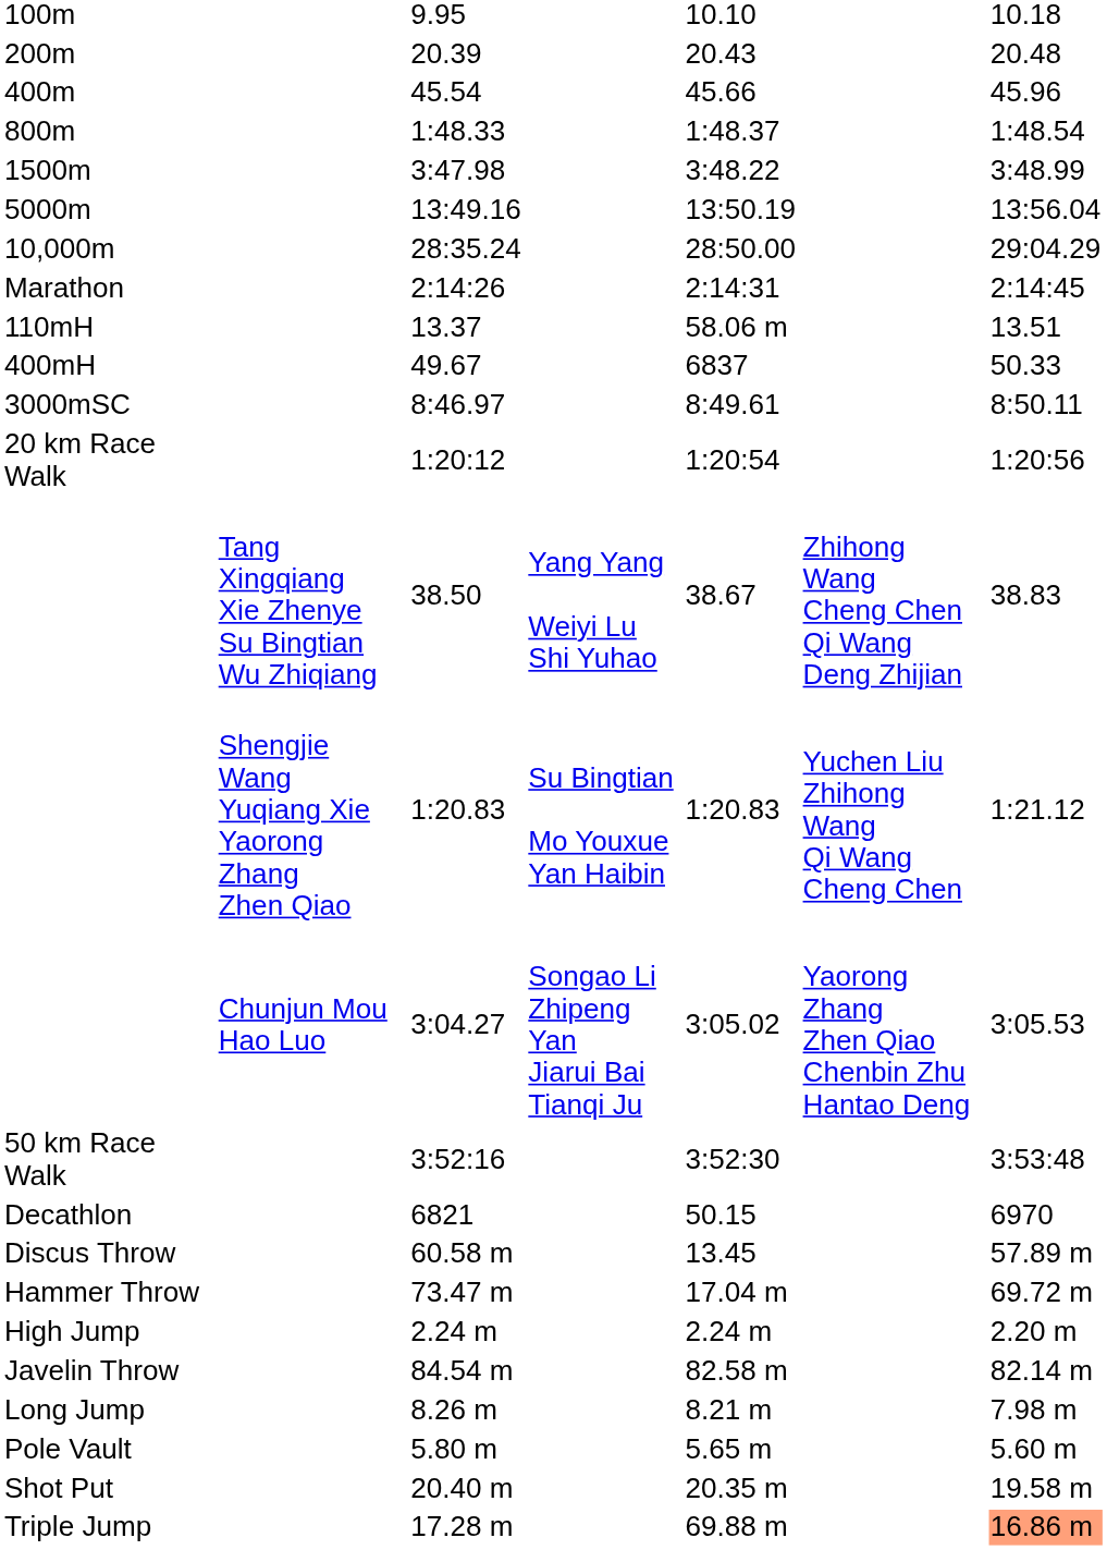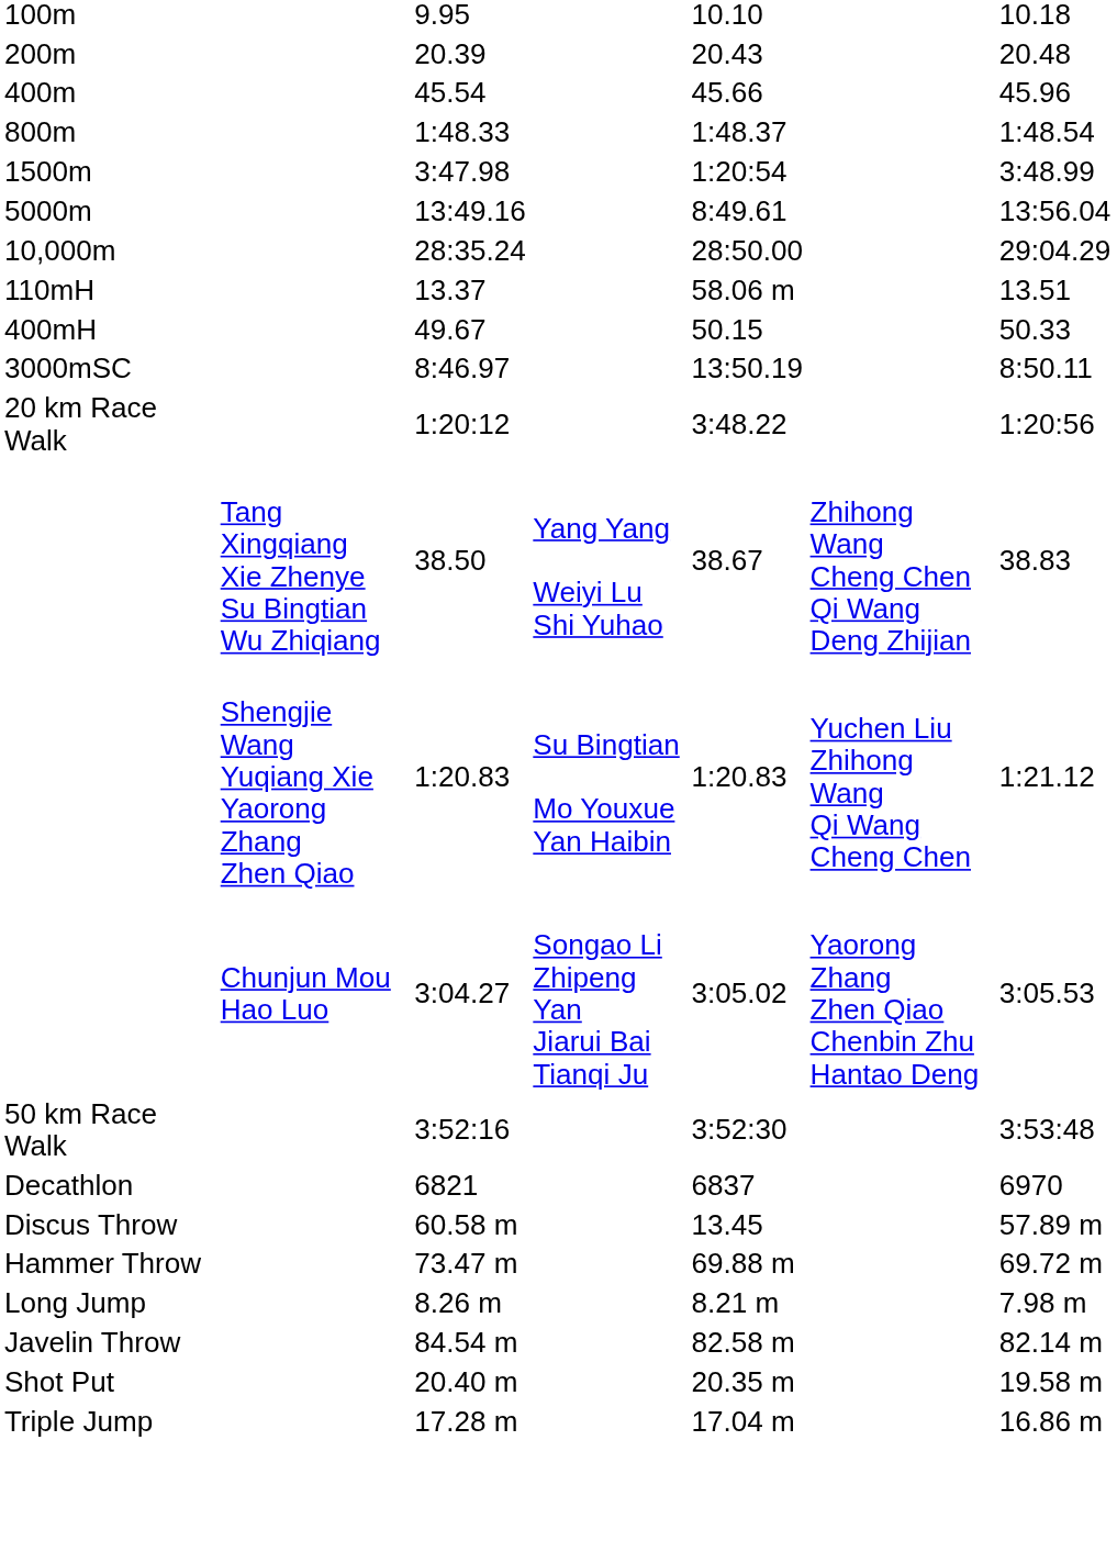 <table>
 <tr>
 <td>100m</td>
 <td></td>
 <td>9.95</td>
 <td></td>
 <td>10.10</td>
 <td></td>
 <td>10.18</td>
 </tr>
 <tr>
 <td>200m</td>
 <td></td>
 <td>20.39</td>
 <td></td>
 <td>20.43</td>
 <td></td>
 <td>20.48</td>
 </tr>
 <tr>
 <td>400m</td>
 <td></td>
 <td>45.54</td>
 <td></td>
 <td>45.66</td>
 <td></td>
 <td>45.96</td>
 </tr>
 <tr>
 <td>800m</td>
 <td></td>
 <td>1:48.33</td>
 <td></td>
 <td>1:48.37</td>
 <td></td>
 <td>1:48.54</td>
 </tr>
 <tr>
 <td>1500m</td>
 <td></td>
 <td>3:47.98</td>
 <td></td>
-<td>3:48.22</td>
+<td>1:20:54</td>
 <td></td>
 <td>3:48.99</td>
 </tr>
 <tr>
 <td>5000m</td>
 <td></td>
 <td>13:49.16</td>
 <td></td>
-<td>13:50.19</td>
+<td>8:49.61</td>
 <td></td>
 <td>13:56.04</td>
 </tr>
 <tr>
 <td>10,000m</td>
 <td></td>
 <td>28:35.24</td>
 <td></td>
 <td>28:50.00</td>
 <td></td>
 <td>29:04.29</td>
-</tr>
-<tr>
-<td>Marathon</td>
-<td></td>
-<td>2:14:26</td>
-<td></td>
-<td>2:14:31</td>
-<td></td>
-<td>2:14:45</td>
 </tr>
 <tr>
 <td>110mH</td>
 <td></td>
 <td>13.37</td>
 <td></td>
 <td>58.06 m</td>
 <td></td>
 <td>13.51</td>
 </tr>
 <tr>
 <td>400mH</td>
 <td></td>
 <td>49.67</td>
 <td></td>
-<td>6837</td>
+<td>50.15</td>
 <td></td>
 <td>50.33</td>
 </tr>
 <tr>
 <td>3000mSC</td>
 <td></td>
 <td>8:46.97</td>
 <td></td>
-<td>8:49.61</td>
+<td>13:50.19</td>
 <td></td>
 <td>8:50.11</td>
 </tr>
 <tr>
 <td>20 km Race Walk</td>
 <td></td>
 <td>1:20:12</td>
 <td></td>
-<td>1:20:54</td>
+<td>3:48.22</td>
 <td></td>
 <td>1:20:56</td>
 </tr>
 <tr>
 <td></td>
 <td><br><a href='#'>Tang Xingqiang</a><br><a href='#'>Xie Zhenye</a><br><a href='#'>Su Bingtian</a><br><a href='#'>Wu Zhiqiang</a></td>
 <td>38.50</td>
 <td><br><a href='#'>Yang Yang</a><br><br><a href='#'>Weiyi Lu</a><br><a href='#'>Shi Yuhao</a></td>
 <td>38.67</td>
 <td><br><a href='#'>Zhihong Wang</a><br><a href='#'>Cheng Chen</a><br><a href='#'>Qi Wang</a><br><a href='#'>Deng Zhijian</a></td>
 <td>38.83</td>
 </tr>
 <tr>
 <td></td>
 <td><br><a href='#'>Shengjie Wang</a><br><a href='#'>Yuqiang Xie</a><br><a href='#'>Yaorong Zhang</a><br><a href='#'>Zhen Qiao</a></td>
 <td>1:20.83</td>
 <td><br><a href='#'>Su Bingtian</a><br><br><a href='#'>Mo Youxue</a><br><a href='#'>Yan Haibin</a></td>
 <td>1:20.83</td>
 <td><br><a href='#'>Yuchen Liu</a><br><a href='#'>Zhihong Wang</a><br><a href='#'>Qi Wang</a><br><a href='#'>Cheng Chen</a></td>
 <td>1:21.12</td>
 </tr>
 <tr>
 <td></td>
 <td><br><a href='#'>Chunjun Mou</a><br><a href='#'>Hao Luo</a><br><br></td>
 <td>3:04.27</td>
 <td><br><a href='#'>Songao Li</a><br><a href='#'>Zhipeng Yan</a><br><a href='#'>Jiarui Bai</a><br><a href='#'>Tianqi Ju</a></td>
 <td>3:05.02</td>
 <td><br><a href='#'>Yaorong Zhang</a><br><a href='#'>Zhen Qiao</a><br><a href='#'>Chenbin Zhu</a><br><a href='#'>Hantao Deng</a></td>
 <td>3:05.53</td>
 </tr>
 <tr>
 <td>50 km Race Walk</td>
 <td></td>
 <td>3:52:16</td>
 <td></td>
 <td>3:52:30</td>
 <td></td>
 <td>3:53:48</td>
 </tr>
 <tr>
 <td>Decathlon</td>
 <td></td>
 <td>6821</td>
 <td></td>
-<td>50.15</td>
+<td>6837</td>
 <td></td>
 <td>6970</td>
 </tr>
 <tr>
 <td>Discus Throw</td>
 <td></td>
 <td>60.58 m</td>
 <td></td>
 <td>13.45</td>
 <td></td>
 <td>57.89 m</td>
 </tr>
 <tr>
 <td>Hammer Throw</td>
 <td></td>
 <td>73.47 m</td>
 <td></td>
-<td>17.04 m</td>
+<td>69.88 m</td>
 <td></td>
 <td>69.72 m</td>
-</tr>
-<tr>
-<td>High Jump</td>
-<td></td>
-<td>2.24 m</td>
-<td></td>
-<td>2.24 m</td>
-<td></td>
-<td>2.20 m</td>
-</tr>
-<tr>
-<td>Javelin Throw</td>
-<td></td>
-<td>84.54 m</td>
-<td></td>
-<td>82.58 m</td>
-<td></td>
-<td>82.14 m</td>
 </tr>
 <tr>
 <td>Long Jump</td>
 <td></td>
 <td>8.26 m</td>
 <td></td>
 <td>8.21 m</td>
 <td></td>
 <td>7.98 m</td>
 </tr>
 <tr>
-<td>Pole Vault</td>
+<td>Javelin Throw</td>
 <td></td>
-<td>5.80 m</td>
+<td>84.54 m</td>
 <td></td>
-<td>5.65 m</td>
+<td>82.58 m</td>
 <td></td>
-<td>5.60 m</td>
+<td>82.14 m</td>
 </tr>
 <tr>
 <td>Shot Put</td>
 <td></td>
 <td>20.40 m</td>
 <td></td>
 <td>20.35 m</td>
 <td></td>
 <td>19.58 m</td>
 </tr>
 <tr>
 <td>Triple Jump</td>
 <td></td>
 <td>17.28 m</td>
 <td></td>
-<td>69.88 m</td>
+<td>17.04 m</td>
 <td></td>
-<td style="background: lightsalmon;">16.86 m</td>
+<td>16.86 m</td>
 </tr>
 </table>
